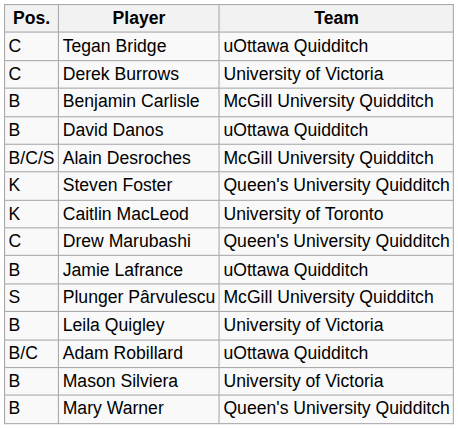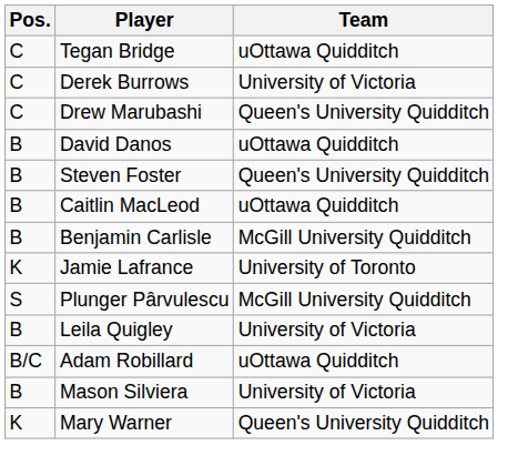 <table class="wikitable sortable">
 <tr>
 <th>Pos.</th>
 <th>Player</th>
 <th>Team</th>
 </tr>
 <tr>
 <td>C</td>
 <td>Tegan Bridge</td>
 <td>uOttawa Quidditch</td>
 </tr>
 <tr>
 <td>C</td>
 <td>Derek Burrows</td>
 <td>University of Victoria</td>
 </tr>
 <tr>
-<td>B</td>
-<td>Benjamin Carlisle</td>
-<td>McGill University Quidditch</td>
+<td>C</td>
+<td>Drew Marubashi</td>
+<td>Queen's University Quidditch</td>
 </tr>
 <tr>
 <td>B</td>
 <td>David Danos</td>
 <td>uOttawa Quidditch</td>
 </tr>
 <tr>
-<td>B/C/S</td>
-<td>Alain Desroches</td>
+<td>B</td>
+<td>Steven Foster</td>
+<td>Queen's University Quidditch</td>
+</tr>
+<tr>
+<td>B</td>
+<td>Caitlin MacLeod</td>
+<td>uOttawa Quidditch</td>
+</tr>
+<tr>
+<td>B</td>
+<td>Benjamin Carlisle</td>
 <td>McGill University Quidditch</td>
 </tr>
 <tr>
 <td>K</td>
-<td>Steven Foster</td>
-<td>Queen's University Quidditch</td>
-</tr>
-<tr>
-<td>K</td>
-<td>Caitlin MacLeod</td>
+<td>Jamie Lafrance</td>
 <td>University of Toronto</td>
-</tr>
-<tr>
-<td>C</td>
-<td>Drew Marubashi</td>
-<td>Queen's University Quidditch</td>
-</tr>
-<tr>
-<td>B</td>
-<td>Jamie Lafrance</td>
-<td>uOttawa Quidditch</td>
 </tr>
 <tr>
 <td>S</td>
 <td>Plunger Pârvulescu</td>
 <td>McGill University Quidditch</td>
 </tr>
 <tr>
 <td>B</td>
 <td>Leila Quigley</td>
 <td>University of Victoria</td>
 </tr>
 <tr>
 <td>B/C</td>
 <td>Adam Robillard</td>
 <td>uOttawa Quidditch</td>
 </tr>
 <tr>
 <td>B</td>
 <td>Mason Silviera</td>
 <td>University of Victoria</td>
 </tr>
 <tr>
-<td>B</td>
+<td>K</td>
 <td>Mary Warner</td>
 <td>Queen's University Quidditch</td>
 </tr>
 </table>
